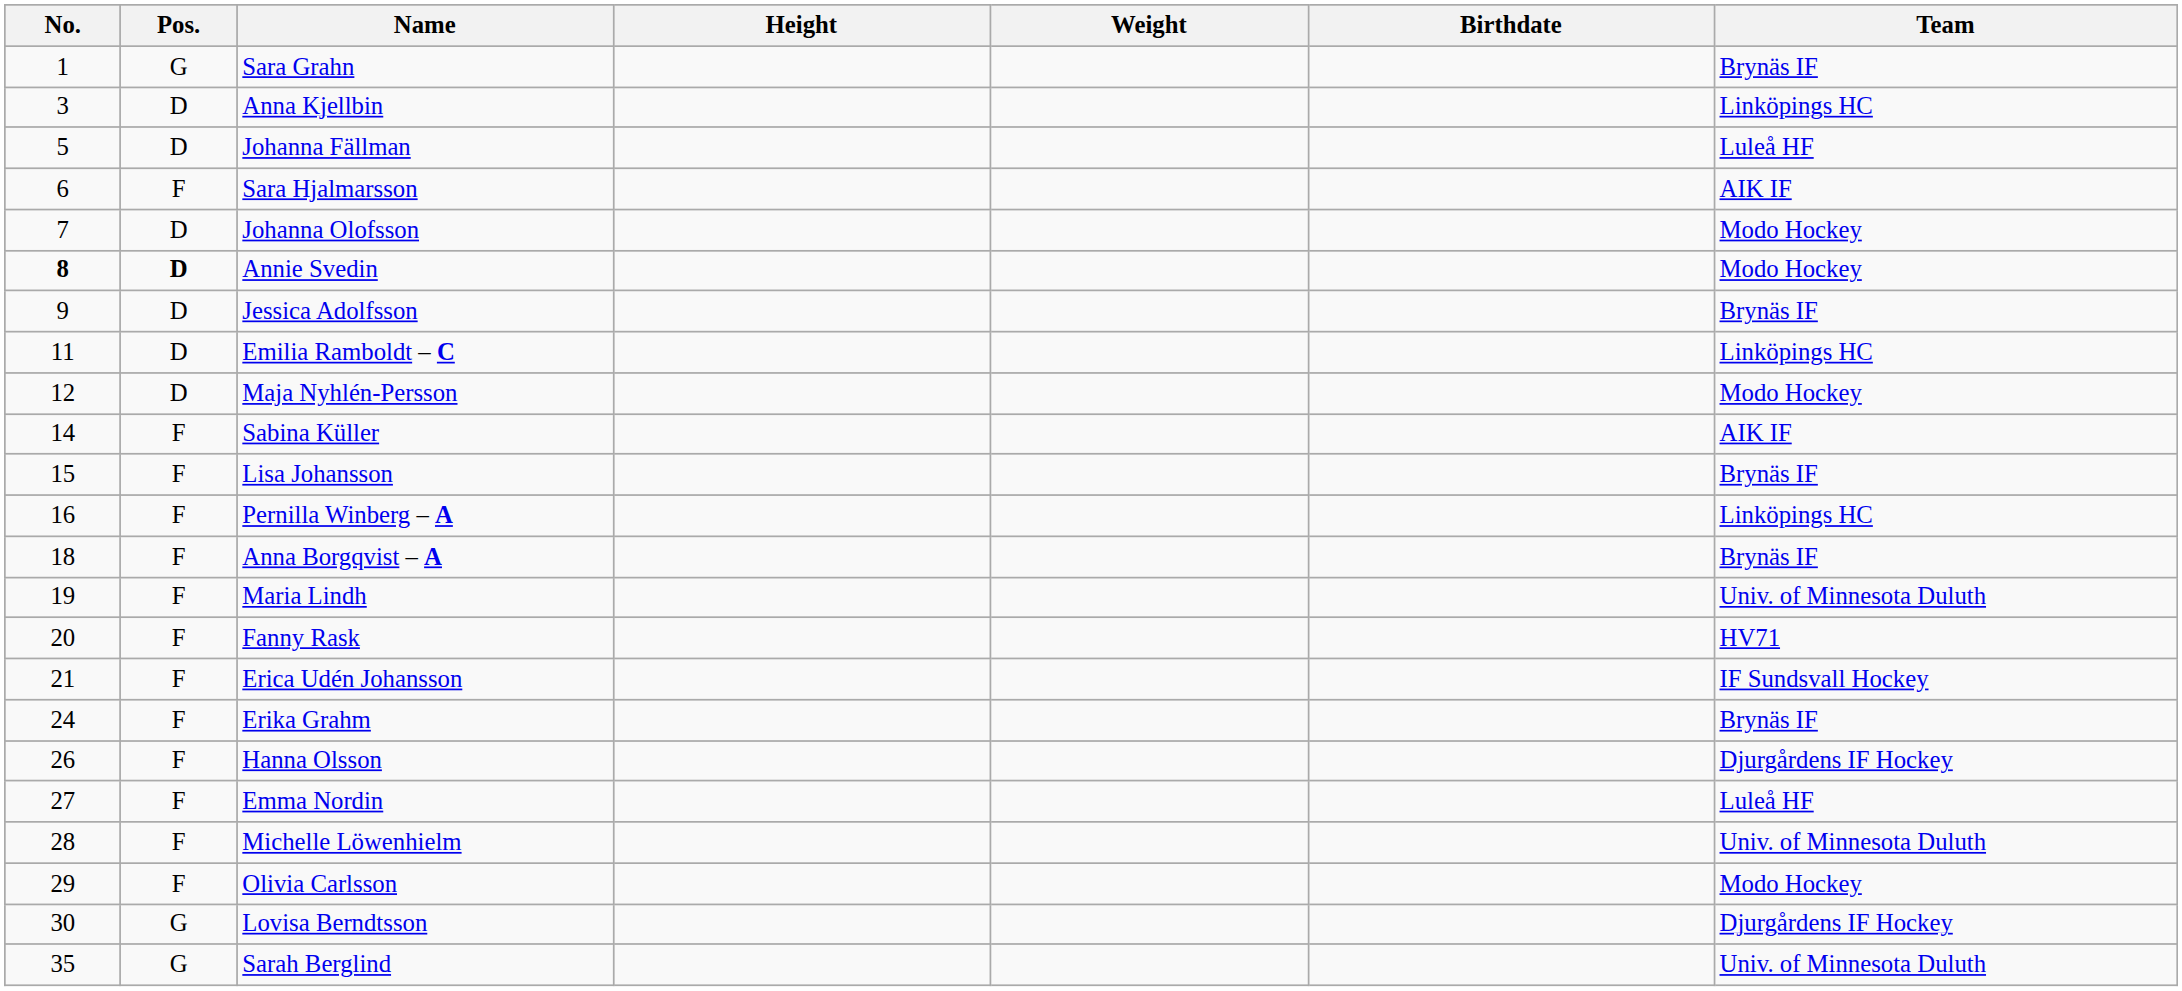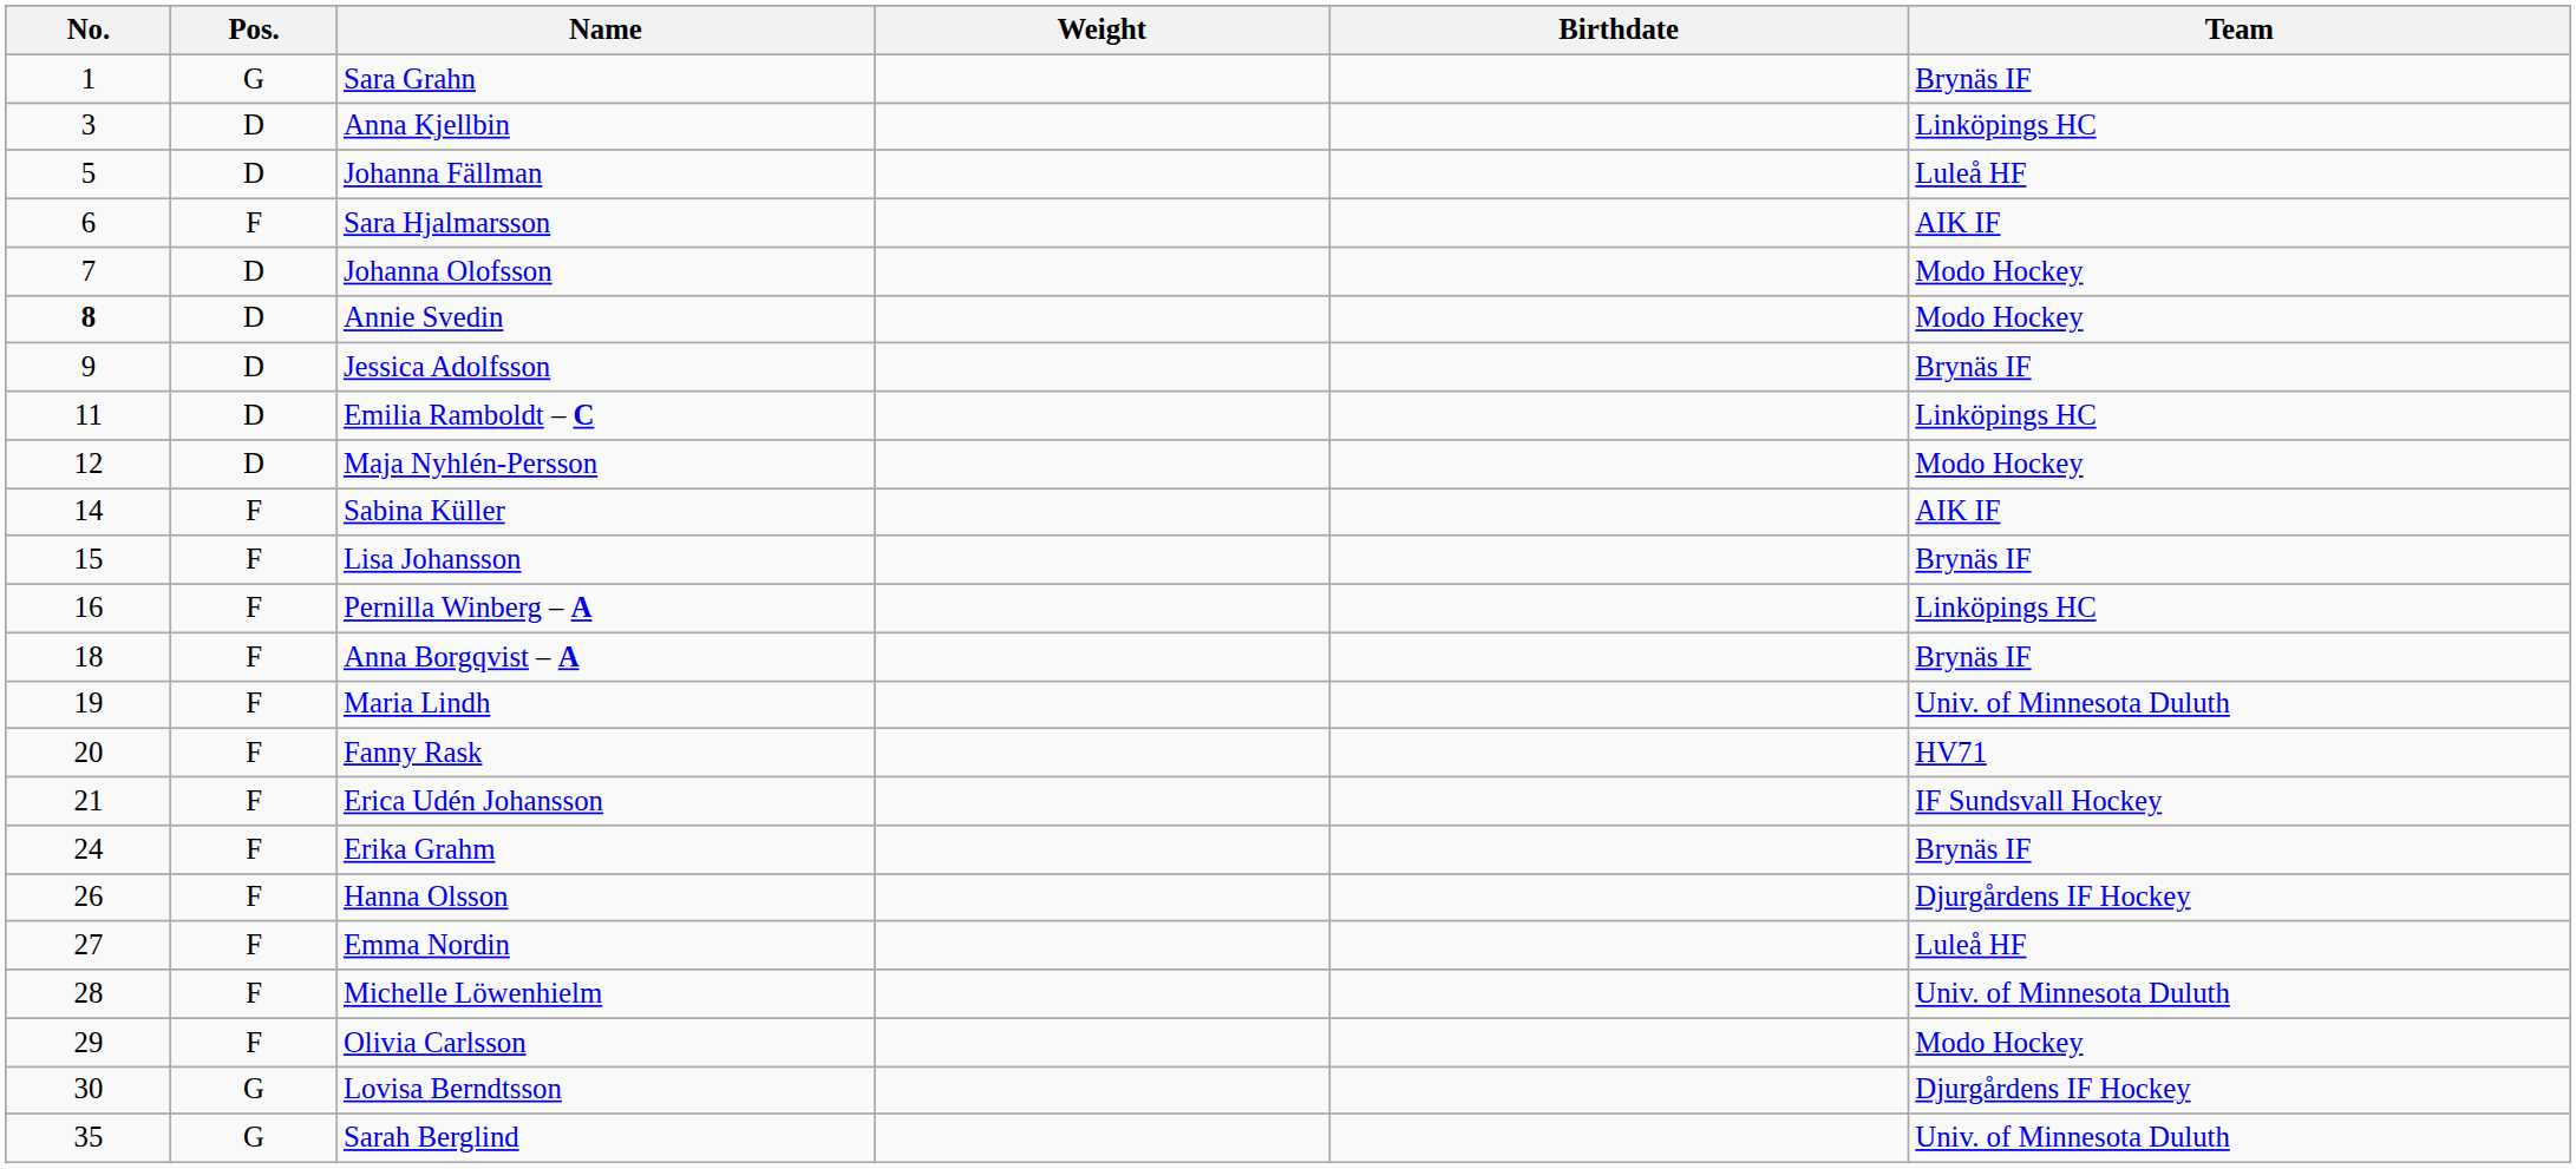 <table width="100%" class="wikitable sortable" style="font-size: 90%; text-align: center;">
 <tr>
 <th style="width:  4%;">No.</th>
 <th style="width:  4%;">Pos.</th>
 <th style="width: 13%;">Name</th>
-<th style="width: 13%;">Height</th>
 <th style="width: 11%;">Weight</th>
 <th style="width: 14%;">Birthdate</th>
 <th style="width: 16%;">Team</th>
 </tr>
 <tr>
 <td>1</td>
 <td>G</td>
 <td align=left><a href='#'>Sara Grahn</a></td>
 <td></td>
 <td></td>
-<td></td>
 <td style="text-align:left;"> <a href='#'>Brynäs IF</a></td>
 </tr>
 <tr>
 <td>3</td>
 <td>D</td>
 <td align=left><a href='#'>Anna Kjellbin</a></td>
-<td></td>
 <td></td>
 <td></td>
 <td style="text-align:left;"> <a href='#'>Linköpings HC</a></td>
 </tr>
 <tr>
 <td>5</td>
 <td>D</td>
 <td align=left><a href='#'>Johanna Fällman</a></td>
 <td></td>
 <td></td>
-<td></td>
 <td style="text-align:left;"> <a href='#'>Luleå HF</a></td>
 </tr>
 <tr>
 <td>6</td>
 <td>F</td>
 <td align=left><a href='#'>Sara Hjalmarsson</a></td>
-<td></td>
 <td></td>
 <td></td>
 <td style="text-align:left;"> <a href='#'>AIK IF</a></td>
 </tr>
 <tr>
 <td>7</td>
 <td>D</td>
 <td align=left><a href='#'>Johanna Olofsson</a></td>
 <td></td>
 <td></td>
-<td></td>
 <td style="text-align:left;"> <a href='#'>Modo Hockey</a></td>
 </tr>
 <tr>
 <td><strong>8</strong></td>
-<td><strong>D</strong></td>
+<td>D</td>
 <td align=left><a href='#'>Annie Svedin</a></td>
-<td></td>
 <td></td>
 <td></td>
 <td style="text-align:left;"> <a href='#'>Modo Hockey</a></td>
 </tr>
 <tr>
 <td>9</td>
 <td>D</td>
 <td align=left><a href='#'>Jessica Adolfsson</a></td>
 <td></td>
 <td></td>
-<td></td>
 <td style="text-align:left;"> <a href='#'>Brynäs IF</a></td>
 </tr>
 <tr>
 <td>11</td>
 <td>D</td>
 <td align=left><a href='#'>Emilia Ramboldt</a> –  <strong><a href='#'>C</a></strong></td>
-<td></td>
 <td></td>
 <td></td>
 <td style="text-align:left;"> <a href='#'>Linköpings HC</a></td>
 </tr>
 <tr>
 <td>12</td>
 <td>D</td>
 <td align=left><a href='#'>Maja Nyhlén-Persson</a></td>
 <td></td>
 <td></td>
-<td></td>
 <td style="text-align:left;"> <a href='#'>Modo Hockey</a></td>
 </tr>
 <tr>
 <td>14</td>
 <td>F</td>
 <td align=left><a href='#'>Sabina Küller</a></td>
-<td></td>
 <td></td>
 <td></td>
 <td style="text-align:left;"> <a href='#'>AIK IF</a></td>
 </tr>
 <tr>
 <td>15</td>
 <td>F</td>
 <td align=left><a href='#'>Lisa Johansson</a></td>
 <td></td>
 <td></td>
-<td></td>
 <td style="text-align:left;"> <a href='#'>Brynäs IF</a></td>
 </tr>
 <tr>
 <td>16</td>
 <td>F</td>
 <td align=left><a href='#'>Pernilla Winberg</a> – <strong><a href='#'>A</a></strong></td>
-<td></td>
 <td></td>
 <td></td>
 <td style="text-align:left;"> <a href='#'>Linköpings HC</a></td>
 </tr>
 <tr>
 <td>18</td>
 <td>F</td>
 <td align=left><a href='#'>Anna Borgqvist</a> – <strong><a href='#'>A</a></strong></td>
 <td></td>
 <td></td>
-<td></td>
 <td style="text-align:left;"> <a href='#'>Brynäs IF</a></td>
 </tr>
 <tr>
 <td>19</td>
 <td>F</td>
 <td align=left><a href='#'>Maria Lindh</a></td>
-<td></td>
 <td></td>
 <td></td>
 <td style="text-align:left;"> <a href='#'>Univ. of Minnesota Duluth</a></td>
 </tr>
 <tr>
 <td>20</td>
 <td>F</td>
 <td align=left><a href='#'>Fanny Rask</a></td>
 <td></td>
 <td></td>
-<td></td>
 <td style="text-align:left;"> <a href='#'>HV71</a></td>
 </tr>
 <tr>
 <td>21</td>
 <td>F</td>
 <td align=left><a href='#'>Erica Udén Johansson</a></td>
-<td></td>
 <td></td>
 <td></td>
 <td style="text-align:left;"> <a href='#'>IF Sundsvall Hockey</a></td>
 </tr>
 <tr>
 <td>24</td>
 <td>F</td>
 <td align=left><a href='#'>Erika Grahm</a></td>
 <td></td>
 <td></td>
-<td></td>
 <td style="text-align:left;"> <a href='#'>Brynäs IF</a></td>
 </tr>
 <tr>
 <td>26</td>
 <td>F</td>
 <td align=left><a href='#'>Hanna Olsson</a></td>
-<td></td>
 <td></td>
 <td></td>
 <td style="text-align:left;"> <a href='#'>Djurgårdens IF Hockey</a></td>
 </tr>
 <tr>
 <td>27</td>
 <td>F</td>
 <td align=left><a href='#'>Emma Nordin</a></td>
 <td></td>
 <td></td>
-<td></td>
 <td style="text-align:left;"> <a href='#'>Luleå HF</a></td>
 </tr>
 <tr>
 <td>28</td>
 <td>F</td>
 <td align=left><a href='#'>Michelle Löwenhielm</a></td>
-<td></td>
 <td></td>
 <td></td>
 <td style="text-align:left;"> <a href='#'>Univ. of Minnesota Duluth</a></td>
 </tr>
 <tr>
 <td>29</td>
 <td>F</td>
 <td align=left><a href='#'>Olivia Carlsson</a></td>
 <td></td>
 <td></td>
-<td></td>
 <td style="text-align:left;"> <a href='#'>Modo Hockey</a></td>
 </tr>
 <tr>
 <td>30</td>
 <td>G</td>
 <td align=left><a href='#'>Lovisa Berndtsson</a></td>
-<td></td>
 <td></td>
 <td></td>
 <td style="text-align:left;"> <a href='#'>Djurgårdens IF Hockey</a></td>
 </tr>
 <tr>
 <td>35</td>
 <td>G</td>
 <td align=left><a href='#'>Sarah Berglind</a></td>
 <td></td>
 <td></td>
-<td></td>
 <td style="text-align:left;"> <a href='#'>Univ. of Minnesota Duluth</a></td>
 </tr>
 </table>
